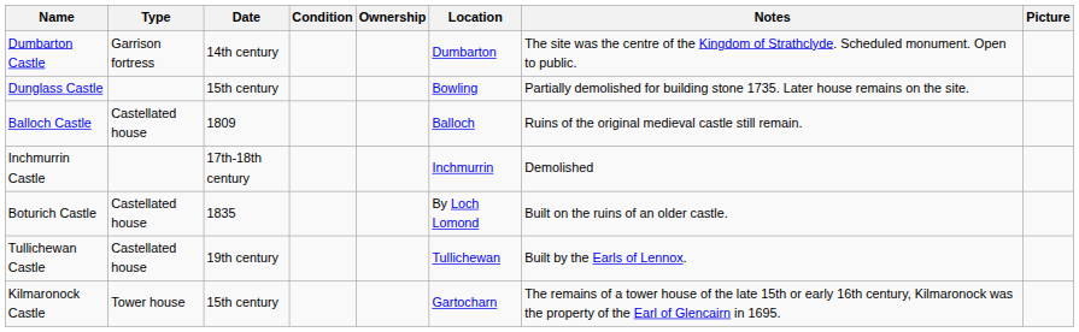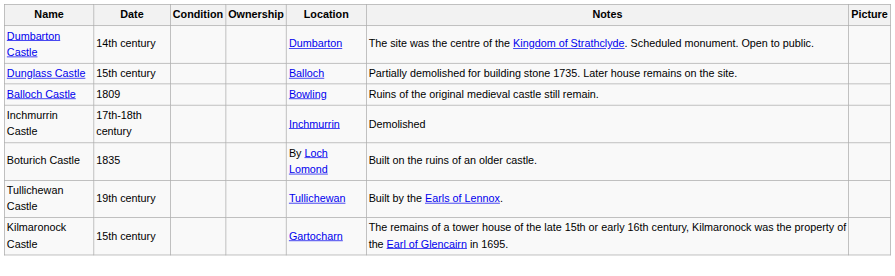 <table class="wikitable sortable" style="font-size:95%;border:0px;text-align:left;line-height:150%;">
 <tr>
 <th>Name</th>
-<th>Type</th>
 <th>Date</th>
 <th>Condition</th>
 <th>Ownership</th>
 <th>Location</th>
 <th class="unsortable">Notes</th>
 <th>Picture</th>
 </tr>
 <tr>
 <td><a href='#'>Dumbarton Castle</a></td>
-<td>Garrison fortress</td>
 <td>14th century</td>
 <td></td>
 <td></td>
 <td><a href='#'>Dumbarton</a><br></td>
 <td>The site was the centre of the <a href='#'>Kingdom of Strathclyde</a>. Scheduled monument. Open to public.</td>
 <td></td>
 </tr>
 <tr>
 <td><a href='#'>Dunglass Castle</a></td>
-<td></td>
 <td>15th century</td>
 <td></td>
 <td></td>
-<td><a href='#'>Bowling</a><br></td>
+<td><a href='#'>Balloch</a><br></td>
 <td>Partially demolished for building stone 1735. Later house remains on the site.</td>
 <td></td>
 </tr>
 <tr>
 <td><a href='#'>Balloch Castle</a></td>
-<td>Castellated house</td>
 <td>1809</td>
 <td></td>
 <td></td>
-<td><a href='#'>Balloch</a><br></td>
+<td><a href='#'>Bowling</a><br></td>
 <td>Ruins of the original medieval castle still remain.</td>
 <td></td>
 </tr>
 <tr>
 <td>Inchmurrin Castle</td>
-<td></td>
 <td>17th-18th century</td>
 <td></td>
 <td></td>
 <td><a href='#'>Inchmurrin</a><br></td>
 <td>Demolished</td>
 <td></td>
 </tr>
 <tr>
 <td>Boturich Castle</td>
-<td>Castellated house</td>
 <td>1835</td>
 <td></td>
 <td></td>
 <td>By <a href='#'>Loch Lomond</a><br></td>
 <td>Built on the ruins of an older castle.</td>
 <td></td>
 </tr>
 <tr>
 <td>Tullichewan Castle</td>
-<td>Castellated house</td>
 <td>19th century</td>
 <td></td>
 <td></td>
 <td><a href='#'>Tullichewan</a><br></td>
 <td>Built by the <a href='#'>Earls of Lennox</a>.</td>
 <td></td>
 </tr>
 <tr>
 <td>Kilmaronock Castle</td>
-<td>Tower house</td>
 <td>15th century</td>
 <td></td>
 <td></td>
 <td><a href='#'>Gartocharn</a><br></td>
 <td>The remains of a tower house of the late 15th or early 16th century, Kilmaronock was the property of the <a href='#'>Earl of Glencairn</a> in 1695.</td>
 <td></td>
 </tr>
 </table>
